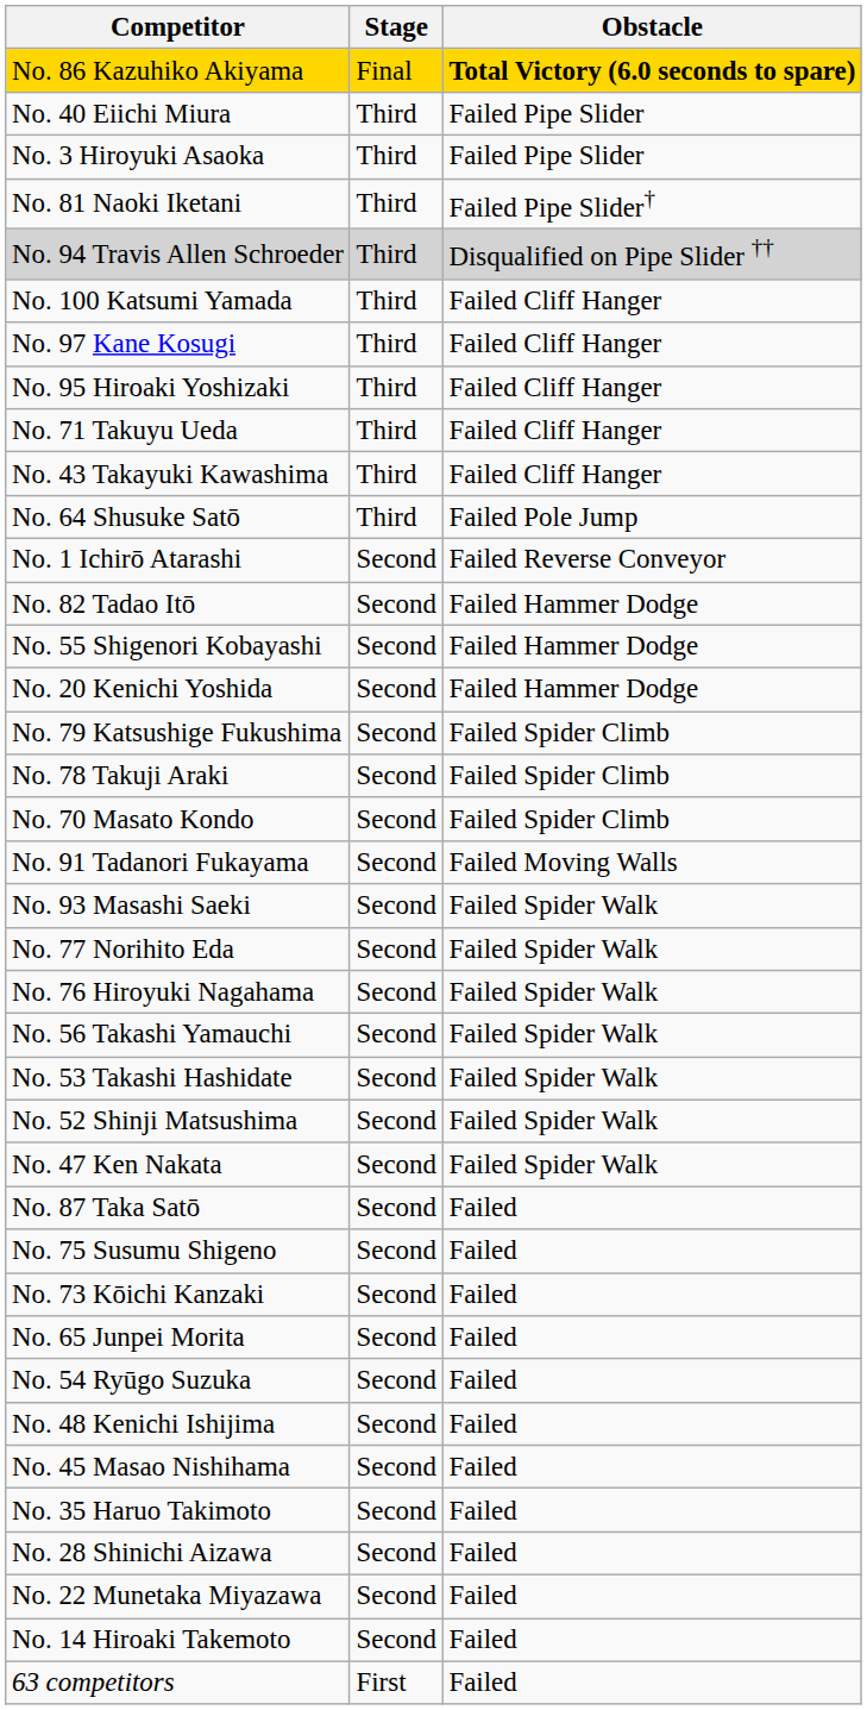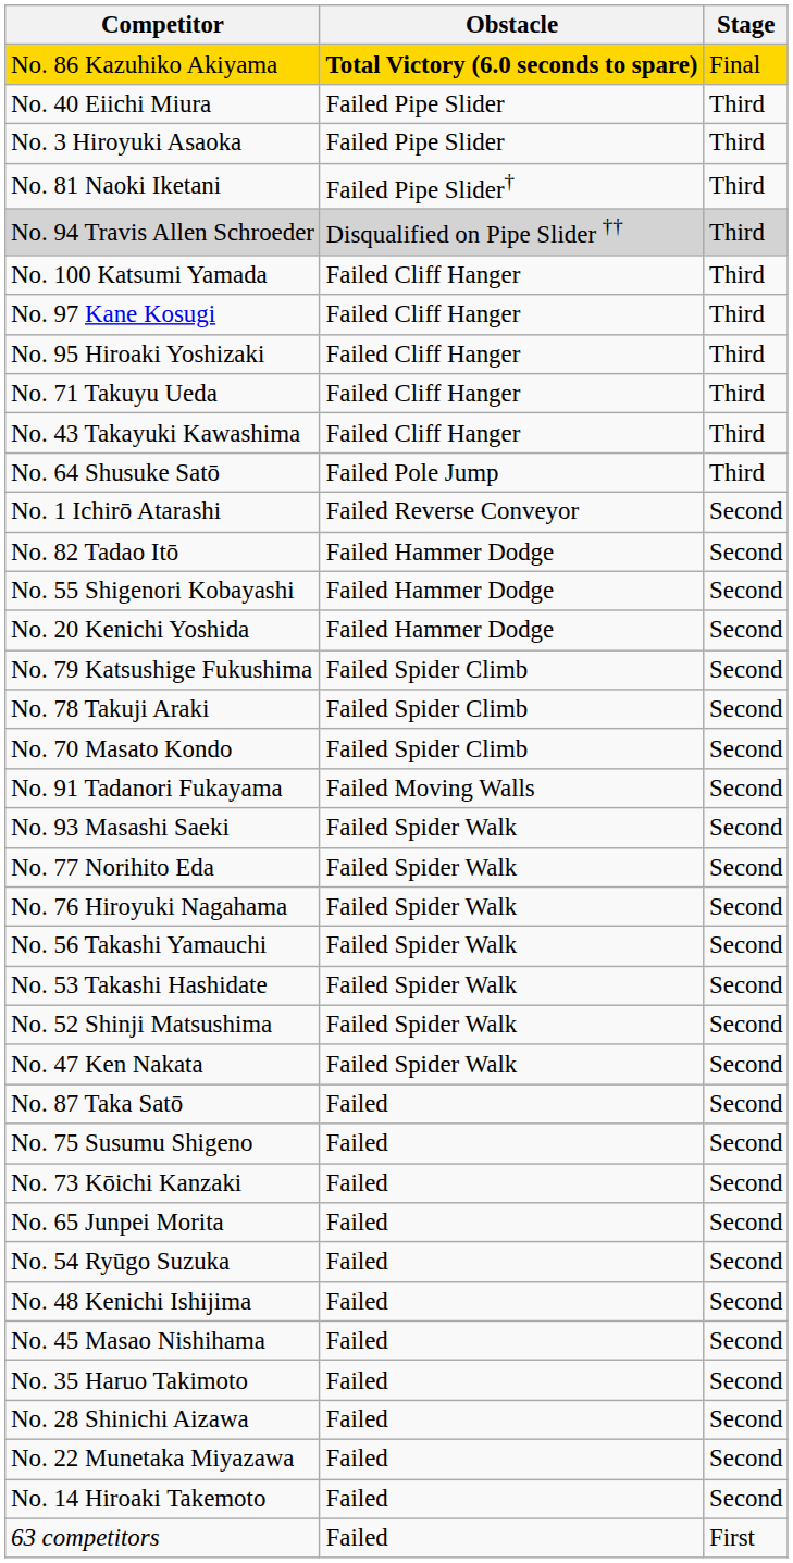 <table class="wikitable">
 <tr>
 <th>Competitor</th>
+<th>Obstacle</th>
 <th>Stage</th>
-<th>Obstacle</th>
 </tr>
 <tr bgcolor="gold">
 <td>No. 86 Kazuhiko Akiyama</td>
+<td><strong>Total Victory (6.0 seconds to spare)</strong></td>
 <td>Final</td>
-<td><strong>Total Victory (6.0 seconds to spare)</strong></td>
 </tr>
 <tr>
 <td>No. 40 Eiichi Miura</td>
+<td>Failed Pipe Slider</td>
 <td>Third</td>
-<td>Failed Pipe Slider</td>
 </tr>
 <tr>
 <td>No. 3 Hiroyuki Asaoka</td>
+<td>Failed Pipe Slider</td>
 <td>Third</td>
-<td>Failed Pipe Slider</td>
 </tr>
 <tr>
 <td>No. 81 Naoki Iketani</td>
+<td>Failed Pipe Slider<sup>†</sup></td>
 <td>Third</td>
-<td>Failed Pipe Slider<sup>†</sup></td>
 </tr>
 <tr bgcolor="lightgray">
 <td>No. 94 Travis Allen Schroeder</td>
+<td>Disqualified on Pipe Slider <sup>††</sup></td>
 <td>Third</td>
-<td>Disqualified on Pipe Slider <sup>††</sup></td>
 </tr>
 <tr>
 <td>No. 100 Katsumi Yamada</td>
+<td>Failed Cliff Hanger</td>
 <td>Third</td>
-<td>Failed Cliff Hanger</td>
 </tr>
 <tr>
 <td>No. 97 <a href='#'>Kane Kosugi</a></td>
+<td>Failed Cliff Hanger</td>
 <td>Third</td>
-<td>Failed Cliff Hanger</td>
 </tr>
 <tr>
 <td>No. 95 Hiroaki Yoshizaki</td>
+<td>Failed Cliff Hanger</td>
 <td>Third</td>
-<td>Failed Cliff Hanger</td>
 </tr>
 <tr>
 <td>No. 71 Takuyu Ueda</td>
+<td>Failed Cliff Hanger</td>
 <td>Third</td>
-<td>Failed Cliff Hanger</td>
 </tr>
 <tr>
 <td>No. 43 Takayuki Kawashima</td>
+<td>Failed Cliff Hanger</td>
 <td>Third</td>
-<td>Failed Cliff Hanger</td>
 </tr>
 <tr>
 <td>No. 64 Shusuke Satō</td>
+<td>Failed Pole Jump</td>
 <td>Third</td>
-<td>Failed Pole Jump</td>
 </tr>
 <tr>
 <td>No. 1 Ichirō Atarashi</td>
+<td>Failed Reverse Conveyor</td>
 <td>Second</td>
-<td>Failed Reverse Conveyor</td>
 </tr>
 <tr>
 <td>No. 82 Tadao Itō</td>
+<td>Failed Hammer Dodge</td>
 <td>Second</td>
-<td>Failed Hammer Dodge</td>
 </tr>
 <tr>
 <td>No. 55 Shigenori Kobayashi</td>
+<td>Failed Hammer Dodge</td>
 <td>Second</td>
-<td>Failed Hammer Dodge</td>
 </tr>
 <tr>
 <td>No. 20 Kenichi Yoshida</td>
+<td>Failed Hammer Dodge</td>
 <td>Second</td>
-<td>Failed Hammer Dodge</td>
 </tr>
 <tr>
 <td>No. 79 Katsushige Fukushima</td>
+<td>Failed Spider Climb</td>
 <td>Second</td>
-<td>Failed Spider Climb</td>
 </tr>
 <tr>
 <td>No. 78 Takuji Araki</td>
+<td>Failed Spider Climb</td>
 <td>Second</td>
-<td>Failed Spider Climb</td>
 </tr>
 <tr>
 <td>No. 70 Masato Kondo</td>
+<td>Failed Spider Climb</td>
 <td>Second</td>
-<td>Failed Spider Climb</td>
 </tr>
 <tr>
 <td>No. 91 Tadanori Fukayama</td>
+<td>Failed Moving Walls</td>
 <td>Second</td>
-<td>Failed Moving Walls</td>
 </tr>
 <tr>
 <td>No. 93 Masashi Saeki</td>
+<td>Failed Spider Walk</td>
 <td>Second</td>
-<td>Failed Spider Walk</td>
 </tr>
 <tr>
 <td>No. 77 Norihito Eda</td>
+<td>Failed Spider Walk</td>
 <td>Second</td>
-<td>Failed Spider Walk</td>
 </tr>
 <tr>
 <td>No. 76 Hiroyuki Nagahama</td>
+<td>Failed Spider Walk</td>
 <td>Second</td>
-<td>Failed Spider Walk</td>
 </tr>
 <tr>
 <td>No. 56 Takashi Yamauchi</td>
+<td>Failed Spider Walk</td>
 <td>Second</td>
-<td>Failed Spider Walk</td>
 </tr>
 <tr>
 <td>No. 53 Takashi Hashidate</td>
+<td>Failed Spider Walk</td>
 <td>Second</td>
-<td>Failed Spider Walk</td>
 </tr>
 <tr>
 <td>No. 52 Shinji Matsushima</td>
+<td>Failed Spider Walk</td>
 <td>Second</td>
-<td>Failed Spider Walk</td>
 </tr>
 <tr>
 <td>No. 47 Ken Nakata</td>
+<td>Failed Spider Walk</td>
 <td>Second</td>
-<td>Failed Spider Walk</td>
 </tr>
 <tr>
 <td>No. 87 Taka Satō</td>
+<td>Failed</td>
 <td>Second</td>
-<td>Failed</td>
 </tr>
 <tr>
 <td>No. 75 Susumu Shigeno</td>
+<td>Failed</td>
 <td>Second</td>
-<td>Failed</td>
 </tr>
 <tr>
 <td>No. 73 Kōichi Kanzaki</td>
+<td>Failed</td>
 <td>Second</td>
-<td>Failed</td>
 </tr>
 <tr>
 <td>No. 65 Junpei Morita</td>
+<td>Failed</td>
 <td>Second</td>
-<td>Failed</td>
 </tr>
 <tr>
 <td>No. 54 Ryūgo Suzuka</td>
+<td>Failed</td>
 <td>Second</td>
-<td>Failed</td>
 </tr>
 <tr>
 <td>No. 48 Kenichi Ishijima</td>
+<td>Failed</td>
 <td>Second</td>
-<td>Failed</td>
 </tr>
 <tr>
 <td>No. 45 Masao Nishihama</td>
+<td>Failed</td>
 <td>Second</td>
-<td>Failed</td>
 </tr>
 <tr>
 <td>No. 35 Haruo Takimoto</td>
+<td>Failed</td>
 <td>Second</td>
-<td>Failed</td>
 </tr>
 <tr>
 <td>No. 28 Shinichi Aizawa</td>
+<td>Failed</td>
 <td>Second</td>
-<td>Failed</td>
 </tr>
 <tr>
 <td>No. 22 Munetaka Miyazawa</td>
+<td>Failed</td>
 <td>Second</td>
-<td>Failed</td>
 </tr>
 <tr>
 <td>No. 14 Hiroaki Takemoto</td>
+<td>Failed</td>
 <td>Second</td>
-<td>Failed</td>
 </tr>
 <tr>
 <td><em>63 competitors</em></td>
+<td>Failed</td>
 <td>First</td>
-<td>Failed</td>
 </tr>
 </table>
